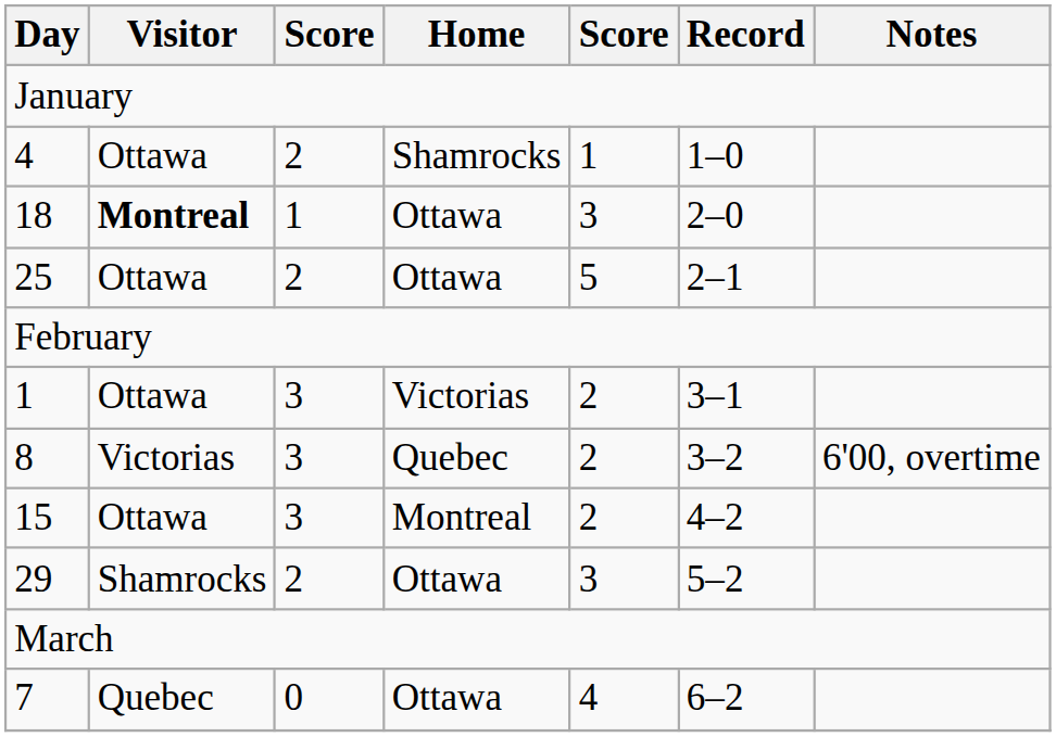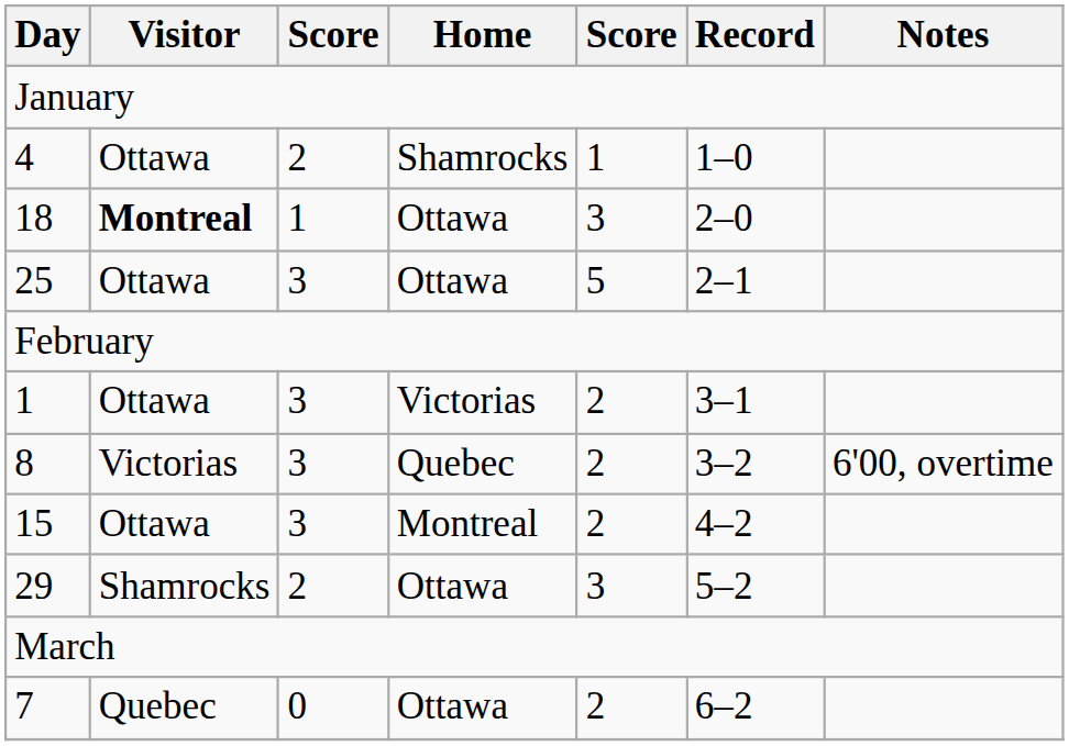 <table class="wikitable">
 <tr>
 <th>Day</th>
 <th>Visitor</th>
 <th>Score</th>
 <th>Home</th>
 <th>Score</th>
 <th>Record</th>
 <th>Notes</th>
 </tr>
 <tr>
 <td colspan=7 valign=top>January</td>
 </tr>
 <tr>
 <td>4</td>
 <td>Ottawa</td>
 <td>2</td>
 <td>Shamrocks</td>
 <td>1</td>
 <td>1–0</td>
 <td></td>
 </tr>
 <tr>
 <td>18</td>
 <td><strong>Montreal</strong></td>
 <td>1</td>
 <td>Ottawa</td>
 <td>3</td>
 <td>2–0</td>
 <td></td>
 </tr>
 <tr>
 <td>25</td>
 <td>Ottawa</td>
-<td>2</td>
+<td>3</td>
 <td>Ottawa</td>
 <td>5</td>
 <td>2–1</td>
 <td></td>
 </tr>
 <tr>
 <td colspan=7 valign=top>February</td>
 </tr>
 <tr>
 <td>1</td>
 <td>Ottawa</td>
 <td>3</td>
 <td>Victorias</td>
 <td>2</td>
 <td>3–1</td>
 <td></td>
 </tr>
 <tr>
 <td>8</td>
 <td>Victorias</td>
 <td>3</td>
 <td>Quebec</td>
 <td>2</td>
 <td>3–2</td>
 <td>6'00, overtime</td>
 </tr>
 <tr>
 <td>15</td>
 <td>Ottawa</td>
 <td>3</td>
 <td>Montreal</td>
 <td>2</td>
 <td>4–2</td>
 <td></td>
 </tr>
 <tr>
 <td>29</td>
 <td>Shamrocks</td>
 <td>2</td>
 <td>Ottawa</td>
 <td>3</td>
 <td>5–2</td>
 <td></td>
 </tr>
 <tr>
 <td colspan=7 valign=top>March</td>
 </tr>
 <tr>
 <td>7</td>
 <td>Quebec</td>
 <td>0</td>
 <td>Ottawa</td>
-<td>4</td>
+<td>2</td>
 <td>6–2</td>
 <td></td>
 </tr>
 <tr>
 </tr>
 </table>
